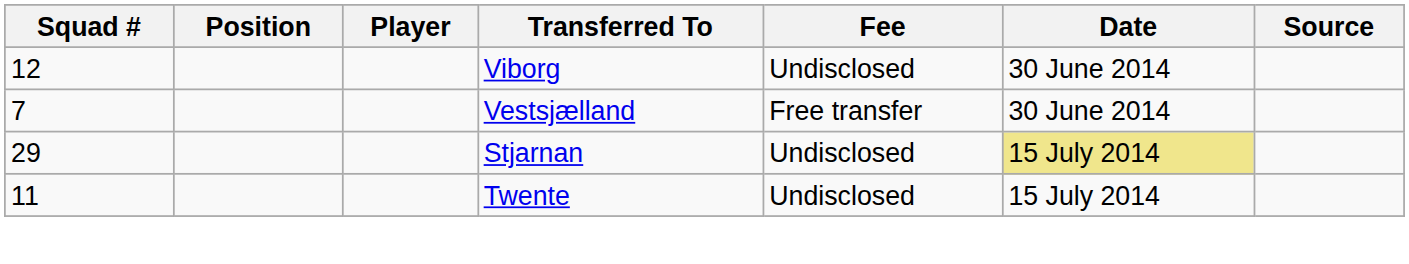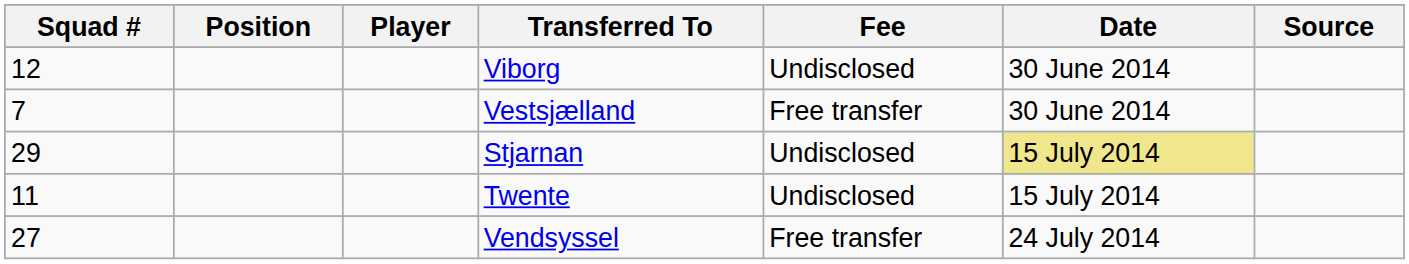 <table class="wikitable sortable" style="width:90%; text-align:center; font-size:95%; text-align:left;">
 <tr>
 <th>Squad #</th>
 <th>Position</th>
 <th>Player</th>
 <th>Transferred To</th>
 <th>Fee</th>
 <th>Date</th>
 <th>Source</th>
 </tr>
 <tr>
 <td>12</td>
 <td></td>
 <td></td>
 <td> <a href='#'>Viborg</a></td>
 <td>Undisclosed</td>
 <td>30 June 2014</td>
 <td></td>
 </tr>
 <tr>
 <td>7</td>
 <td></td>
 <td></td>
 <td> <a href='#'>Vestsjælland</a></td>
 <td>Free transfer</td>
 <td>30 June 2014</td>
 <td></td>
 </tr>
 <tr>
 <td>29</td>
 <td></td>
 <td></td>
 <td> <a href='#'>Stjarnan</a></td>
 <td>Undisclosed</td>
 <td style="background: khaki;">15 July 2014</td>
 <td></td>
 </tr>
 <tr>
 <td>11</td>
 <td></td>
 <td></td>
 <td> <a href='#'>Twente</a></td>
 <td>Undisclosed</td>
 <td>15 July 2014</td>
 <td></td>
 </tr>
+<tr>
+<td>27</td>
+<td></td>
+<td></td>
+<td> <a href='#'>Vendsyssel</a></td>
+<td>Free transfer</td>
+<td>24 July 2014</td>
+<td></td>
+</tr>
 </table>
